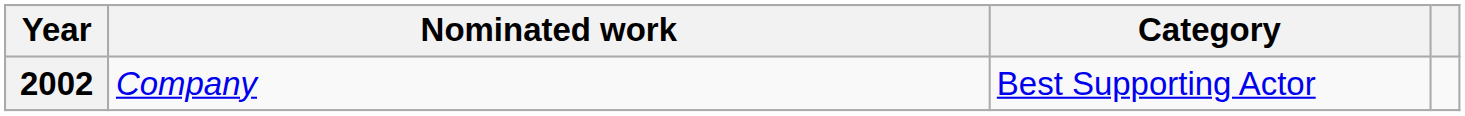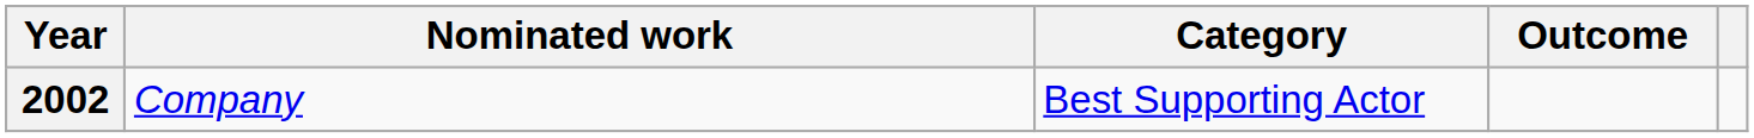 <table class="wikitable plainrowheaders" style="width:80%;">
 <tr>
 <th scope="col" style="width:1%;">Year</th>
 <th scope="col" style="width:30%;">Nominated work</th>
 <th scope="col" style="width:15%;">Category</th>
+<th scope="col" style="width:3%;">Outcome</th>
 <th scope="col" style="width:1%;"></th>
 </tr>
 <tr>
 <th scope="row">2002</th>
 <td><em><a href='#'>Company</a></em></td>
 <td><a href='#'>Best Supporting Actor</a></td>
+<td></td>
 <td style="text-align:center;"></td>
 </tr>
 </table>
